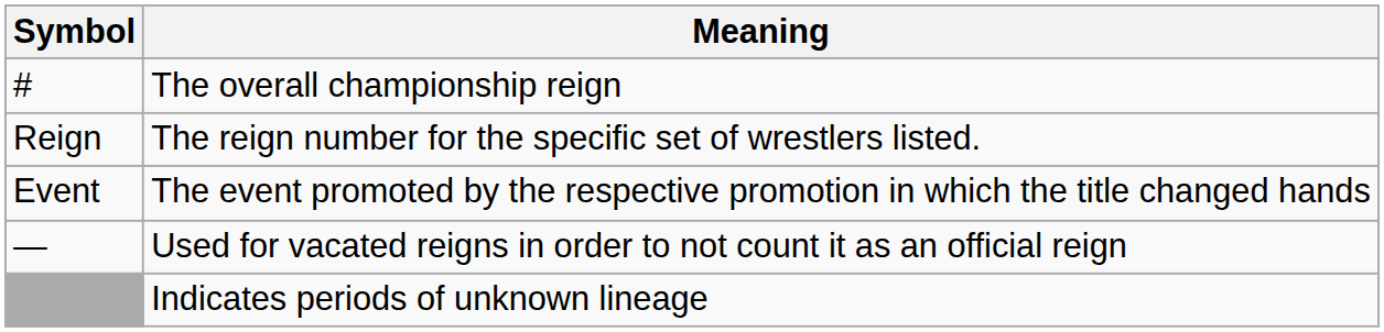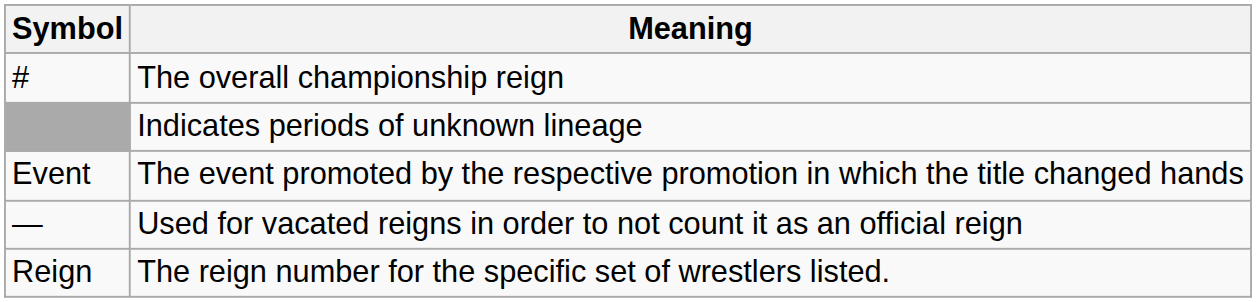 <table class="wikitable">
 <tr>
 <th>Symbol</th>
 <th>Meaning</th>
 </tr>
 <tr>
 <td>#</td>
 <td>The overall championship reign</td>
 </tr>
 <tr>
-<td>Reign</td>
-<td>The reign number for the specific set of wrestlers listed.</td>
+<td style="background: #aaaaaa;"> </td>
+<td>Indicates periods of unknown lineage</td>
 </tr>
 <tr>
 <td>Event</td>
 <td>The event promoted by the respective promotion in which the title changed hands</td>
 </tr>
 <tr>
 <td>—</td>
 <td>Used for vacated reigns in order to not count it as an official reign</td>
 </tr>
 <tr>
-<td style="background: #aaaaaa;"> </td>
-<td>Indicates periods of unknown lineage</td>
+<td>Reign</td>
+<td>The reign number for the specific set of wrestlers listed.</td>
 </tr>
 </table>
